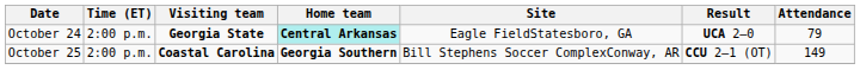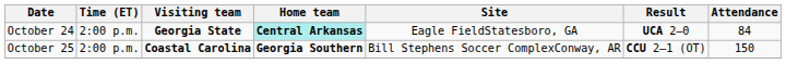 <table class="wikitable" style="font-size:95%; text-align: center;">
 <tr>
 <th>Date</th>
 <th>Time (ET)</th>
 <th>Visiting team</th>
 <th>Home team</th>
 <th>Site</th>
 <th>Result</th>
 <th>Attendance</th>
 </tr>
 <tr>
 <td>October 24</td>
 <td>2:00 p.m.</td>
 <td><strong>Georgia State</strong></td>
 <td style="background: paleturquoise;"><strong>Central Arkansas</strong></td>
 <td>Eagle FieldStatesboro, GA</td>
 <td><strong>UCA</strong> 2–0</td>
-<td>79</td>
+<td>84</td>
 </tr>
 <tr>
 <td>October 25</td>
 <td>2:00 p.m.</td>
 <td><strong>Coastal Carolina</strong></td>
 <td><strong>Georgia Southern</strong></td>
 <td>Bill Stephens Soccer ComplexConway, AR</td>
 <td><strong>CCU</strong> 2–1 (OT)</td>
-<td>149</td>
+<td>150</td>
 </tr>
 <tr>
 </tr>
 </table>
